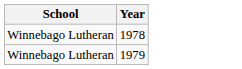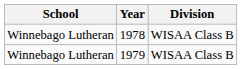 <table class="wikitable">
 <tr>
 <th>School</th>
 <th>Year</th>
+<th>Division</th>
 </tr>
 <tr>
 <td>Winnebago Lutheran</td>
 <td>1978</td>
+<td>WISAA Class B</td>
 </tr>
 <tr>
 <td>Winnebago Lutheran</td>
 <td>1979</td>
+<td>WISAA Class B</td>
 </tr>
 </table>
